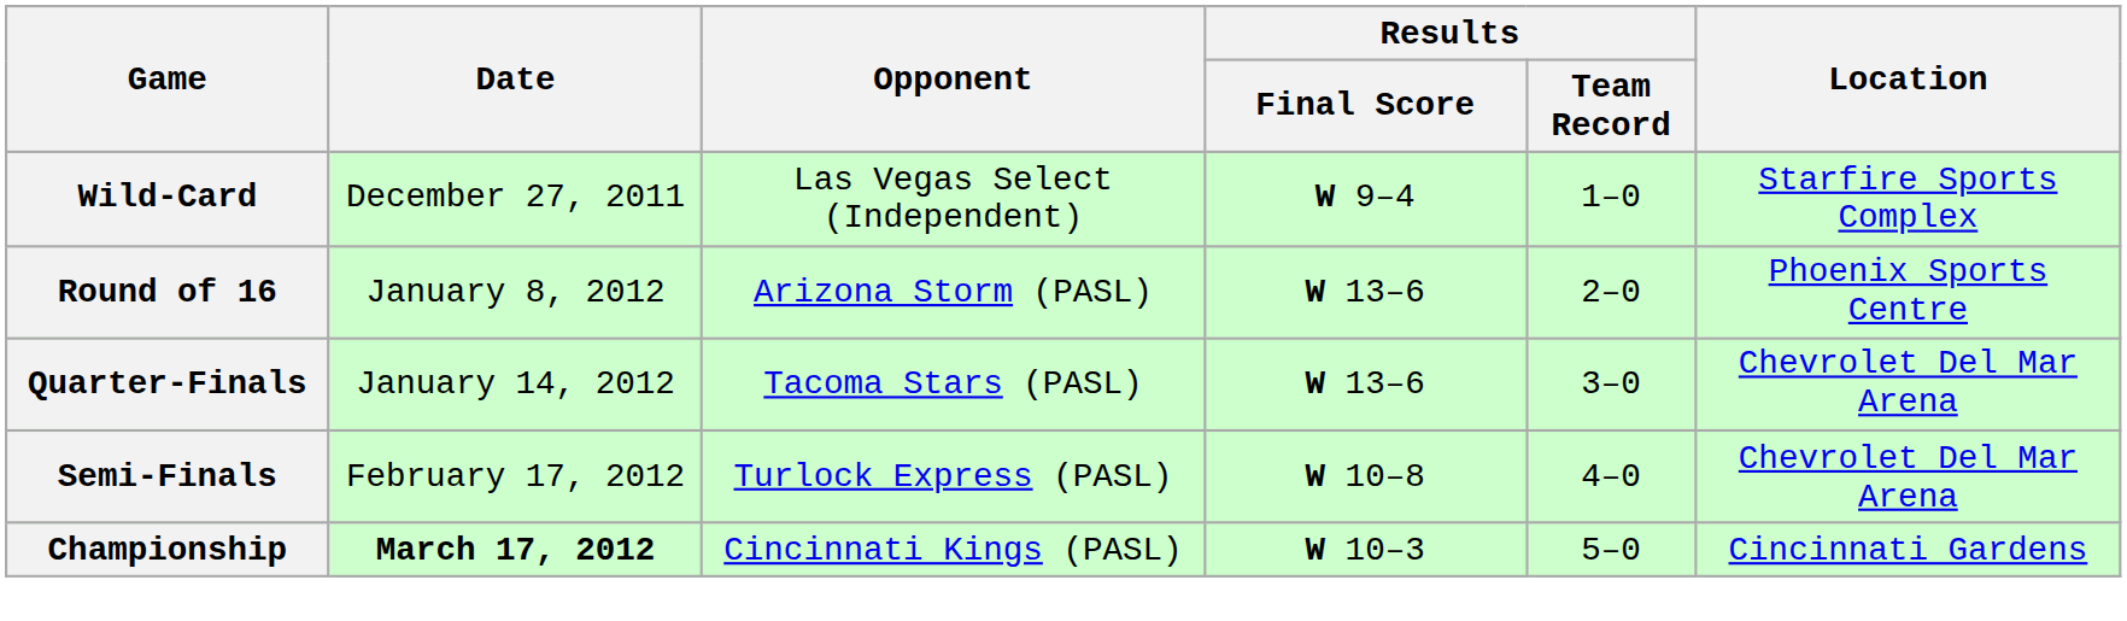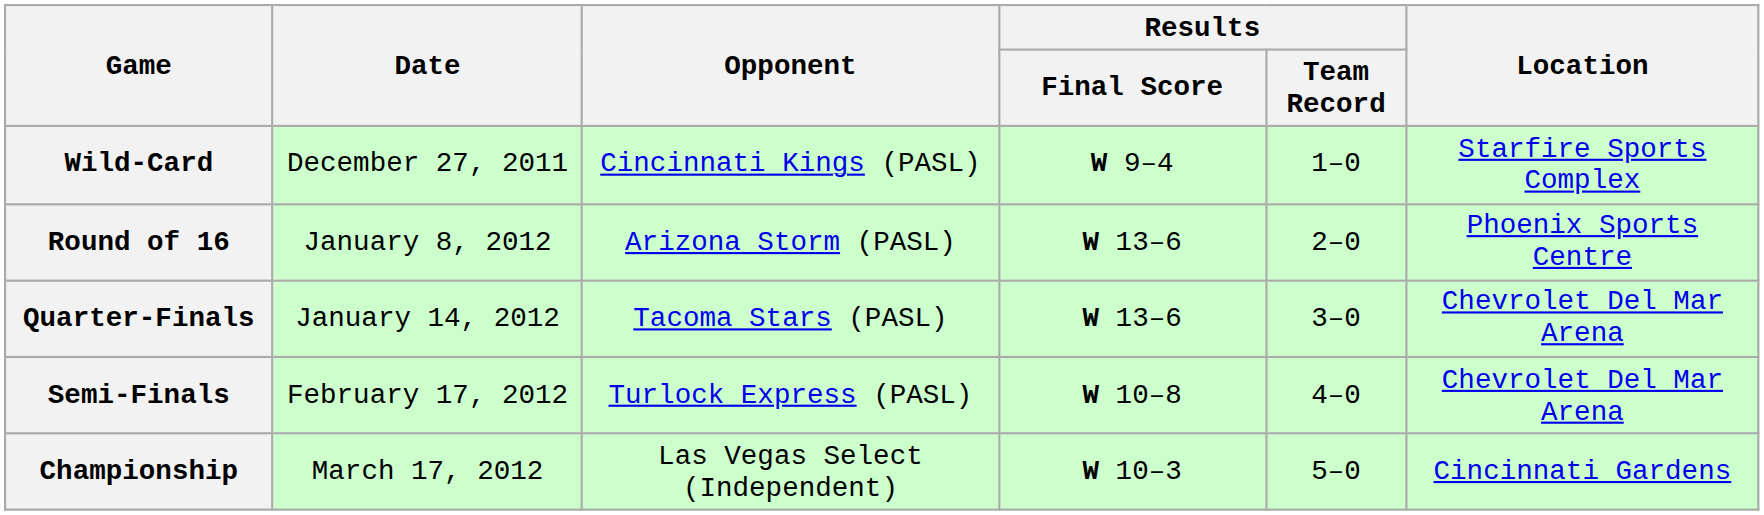 <table class="wikitable">
 <tr>
 <th rowspan="2" width="120">Game</th>
 <th rowspan="2" width="140">Date</th>
 <th rowspan="2" width="190">Opponent</th>
 <th colspan="2" width="180">Results</th>
 <th rowspan="2" width="160">Location</th>
 </tr>
 <tr>
 <th width="120">Final Score</th>
 <th width="60">Team Record</th>
 </tr>
 <tr align="center" bgcolor="#CCFFCC">
 <th>Wild-Card</th>
 <td>December 27, 2011</td>
-<td>Las Vegas Select (Independent)</td>
+<td><a href='#'>Cincinnati Kings</a> (PASL)</td>
 <td><strong>W</strong> 9–4</td>
 <td>1–0</td>
 <td><a href='#'>Starfire Sports Complex</a></td>
 </tr>
 <tr align="center" bgcolor="#CCFFCC">
 <th>Round of 16</th>
 <td>January 8, 2012</td>
 <td><a href='#'>Arizona Storm</a> (PASL)</td>
 <td><strong>W</strong> 13–6</td>
 <td>2–0</td>
 <td><a href='#'>Phoenix Sports Centre</a></td>
 </tr>
 <tr align="center" bgcolor="#CCFFCC">
 <th>Quarter-Finals</th>
 <td>January 14, 2012</td>
 <td><a href='#'>Tacoma Stars</a> (PASL)</td>
 <td><strong>W</strong> 13–6</td>
 <td>3–0</td>
 <td><a href='#'>Chevrolet Del Mar Arena</a></td>
 </tr>
 <tr align="center" bgcolor="#CCFFCC">
 <th>Semi-Finals</th>
 <td>February 17, 2012</td>
 <td><a href='#'>Turlock Express</a> (PASL)</td>
 <td><strong>W</strong> 10–8</td>
 <td>4–0</td>
 <td><a href='#'>Chevrolet Del Mar Arena</a></td>
 </tr>
 <tr align="center" bgcolor="#CCFFCC">
 <th>Championship</th>
-<td><strong>March 17, 2012</strong></td>
-<td><a href='#'>Cincinnati Kings</a> (PASL)</td>
+<td>March 17, 2012</td>
+<td>Las Vegas Select (Independent)</td>
 <td><strong>W</strong> 10–3</td>
 <td>5–0</td>
 <td><a href='#'>Cincinnati Gardens</a></td>
 </tr>
 </table>
